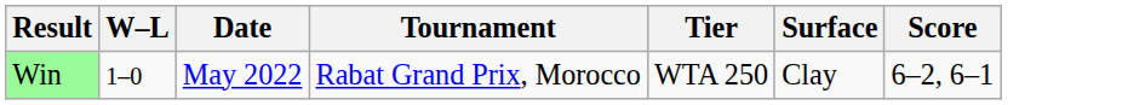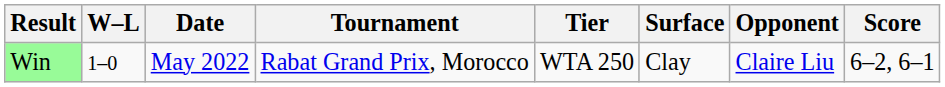 <table class="sortable wikitable">
 <tr>
 <th>Result</th>
 <th class="unsortable">W–L</th>
 <th>Date</th>
 <th>Tournament</th>
 <th>Tier</th>
 <th>Surface</th>
+<th>Opponent</th>
 <th class="unsortable">Score</th>
 </tr>
 <tr>
 <td bgcolor=98FB98>Win</td>
 <td><small>1–0</small></td>
 <td><a href='#'>May 2022</a></td>
 <td><a href='#'>Rabat Grand Prix</a>, Morocco</td>
 <td>WTA 250</td>
 <td>Clay</td>
+<td> <a href='#'>Claire Liu</a></td>
 <td>6–2, 6–1</td>
 </tr>
 </table>
